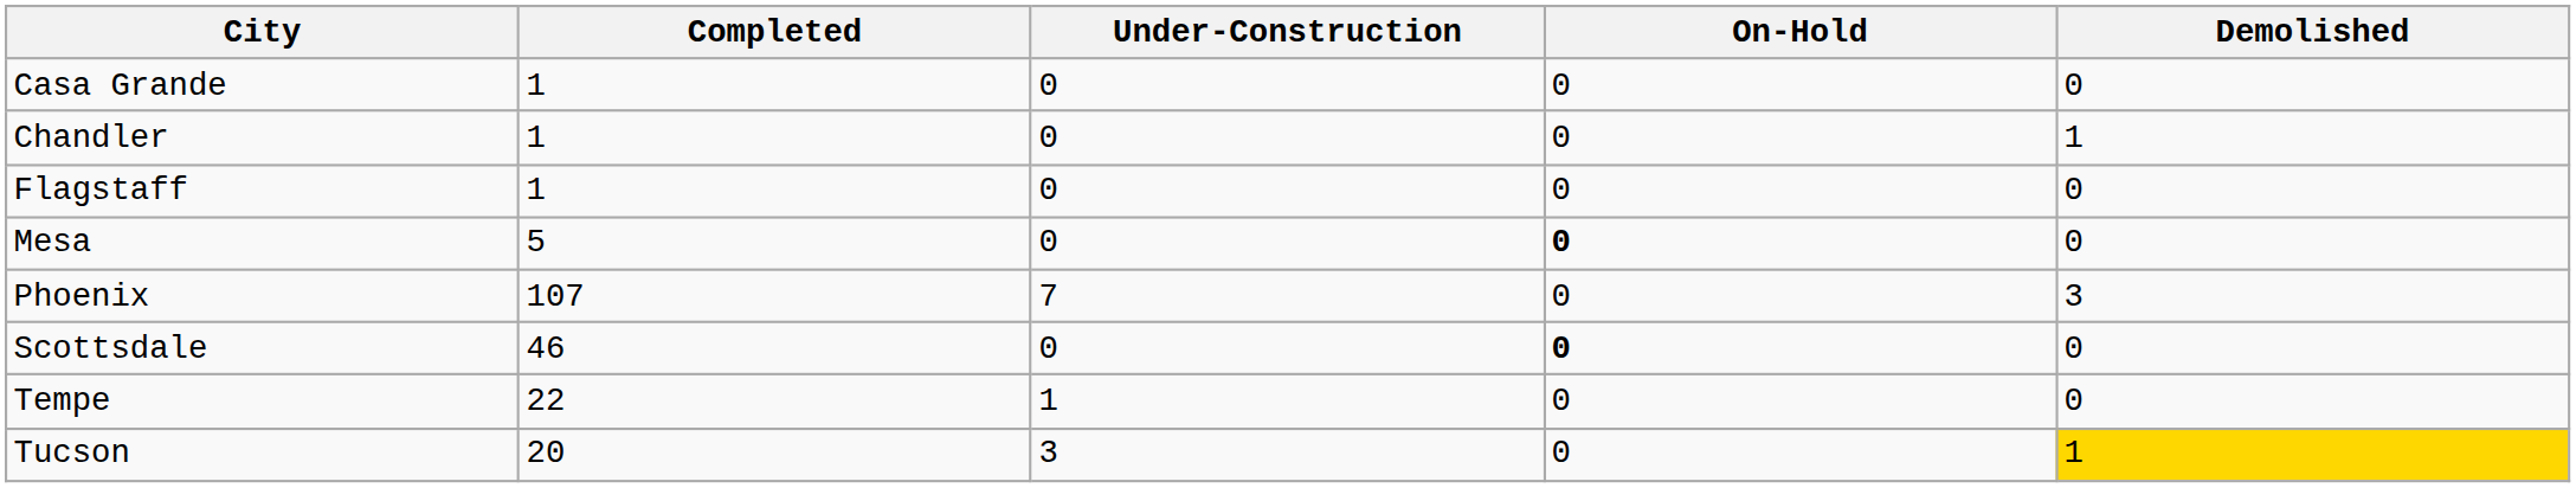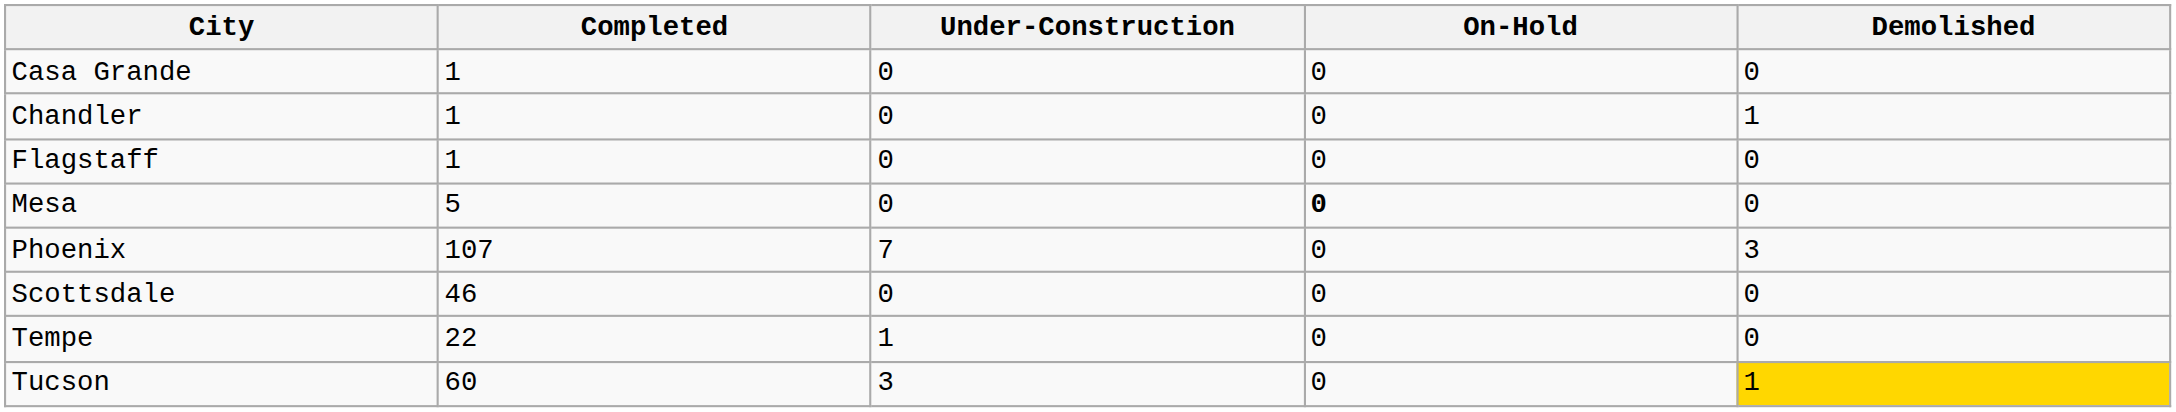 <table class="wikitable sortable">
 <tr>
 <th class="unsortable" style="width:200px;">City</th>
 <th class="unsortable" style="width:200px;">Completed</th>
 <th class="unsortable" style="width:200px;">Under-Construction</th>
 <th class="unsortable" style="width:200px;">On-Hold</th>
 <th class="unsortable" style="width:200px;">Demolished</th>
 </tr>
 <tr>
 <td>Casa Grande</td>
 <td>1</td>
 <td>0</td>
 <td>0</td>
 <td>0</td>
 </tr>
 <tr>
 <td>Chandler</td>
 <td>1</td>
 <td>0</td>
 <td>0</td>
 <td>1</td>
 </tr>
 <tr>
 <td>Flagstaff</td>
 <td>1</td>
 <td>0</td>
 <td>0</td>
 <td>0</td>
 </tr>
 <tr>
 <td>Mesa</td>
 <td>5</td>
 <td>0</td>
 <td><strong>0</strong></td>
 <td>0</td>
 </tr>
 <tr>
 <td>Phoenix</td>
 <td>107</td>
 <td>7</td>
 <td>0</td>
 <td>3</td>
 </tr>
 <tr>
 <td>Scottsdale</td>
 <td>46</td>
 <td>0</td>
-<td><strong>0</strong></td>
+<td>0</td>
 <td>0</td>
 </tr>
 <tr>
 <td>Tempe</td>
 <td>22</td>
 <td>1</td>
 <td>0</td>
 <td>0</td>
 </tr>
 <tr>
 <td>Tucson</td>
-<td>20</td>
+<td>60</td>
 <td>3</td>
 <td>0</td>
 <td style="background: gold;">1</td>
 </tr>
 </table>
